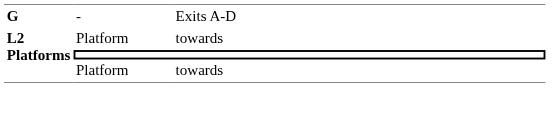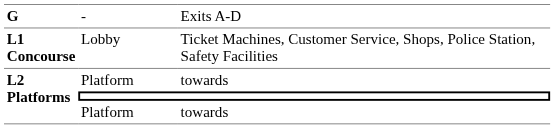 <table border=0 cellspacing=0 cellpadding=3>
 <tr>
 <td style="border-top:solid 1px gray;" width=50 valign=top><strong>G</strong></td>
 <td style="border-top:solid 1px gray;" width=100 valign=top>-</td>
 <td style="border-top:solid 1px gray;" width=390 valign=top>Exits A-D</td>
+</tr>
+<tr>
+<td style="border-bottom:solid 1px gray; border-top:solid 1px gray;" valign=top><strong>L1<br>Concourse</strong></td>
+<td style="border-bottom:solid 1px gray; border-top:solid 1px gray;" valign=top>Lobby</td>
+<td style="border-bottom:solid 1px gray; border-top:solid 1px gray;" valign=top>Ticket Machines, Customer Service, Shops, Police Station, Safety Facilities</td>
 </tr>
 <tr>
 <td style="border-bottom:solid 1px gray;" rowspan=3 valign=top><strong>L2<br>Platforms</strong></td>
 <td>Platform </td>
 <td>  towards  </td>
 </tr>
 <tr>
 <td style="border-right:solid 2px black;border-left:solid 2px black;border-top:solid 2px black;border-bottom:solid 2px black;text-align:center;" colspan=2></td>
 </tr>
 <tr>
 <td style="border-bottom:solid 1px gray;">Platform </td>
 <td style="border-bottom:solid 1px gray;"> towards   </td>
 </tr>
 </table>
